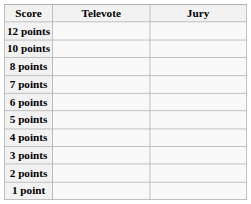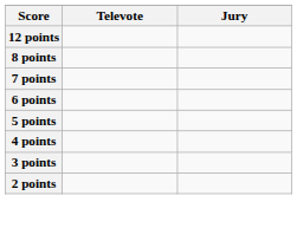 <table class="wikitable">
 <tr>
 </tr>
 <tr>
 <th scope="col" width="20%">Score</th>
 <th scope="col" width="40%">Televote</th>
 <th scope="col" width="40%">Jury</th>
 </tr>
 <tr>
 <th scope="row">12 points</th>
-<td></td>
-<td></td>
-</tr>
-<tr>
-<th scope="row">10 points</th>
 <td></td>
 <td></td>
 </tr>
 <tr>
 <th scope="row">8 points</th>
 <td></td>
 <td></td>
 </tr>
 <tr>
 <th scope="row">7 points</th>
 <td></td>
 <td></td>
 </tr>
 <tr>
 <th scope="row">6 points</th>
 <td></td>
 <td></td>
 </tr>
 <tr>
 <th scope="row">5 points</th>
 <td {{ubl></td>
 <td></td>
 </tr>
 <tr>
 <th scope="row">4 points</th>
 <td {{ubl></td>
 <td></td>
 </tr>
 <tr>
 <th scope="row">3 points</th>
 <td></td>
 <td></td>
 </tr>
 <tr>
 <th scope="row">2 points</th>
 <td></td>
 <td></td>
 </tr>
-<tr>
-<th scope="row">1 point</th>
-<td></td>
-<td></td>
-</tr>
 </table>
